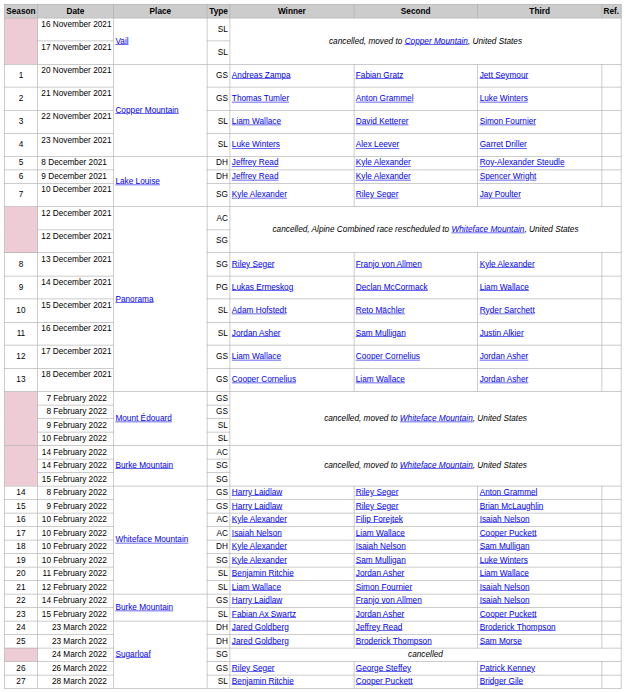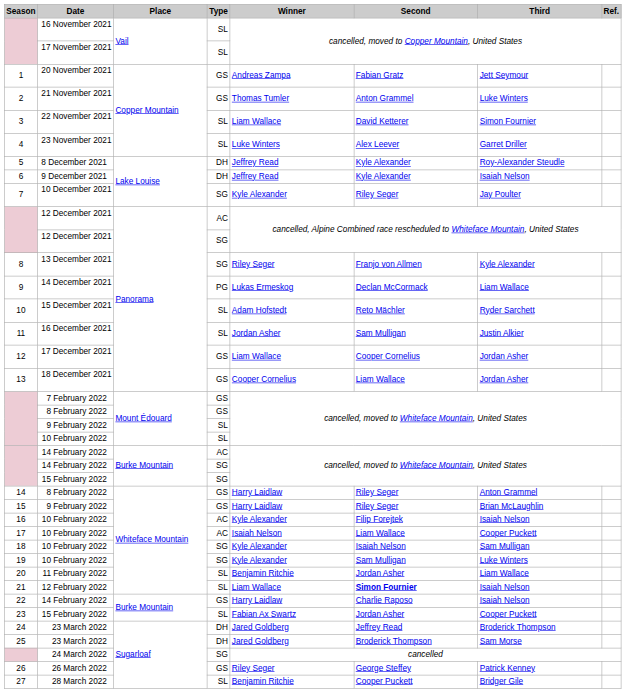 <table class="wikitable plainrowheaders" style="background:#fff; font-size:86%; line-height:16px; border:grey solid 1px; border-collapse:collapse;">
 <tr style="background:#ccc; text-align:center;">
 <th scope="col" style="background:#ccc; width=30 px;">Season</th>
 <th scope="col" style="background:#ccc; width:120px;">Date</th>
 <th scope="col" style="background:#ccc; width:150px;">Place</th>
 <th scope="col" style="background:#ccc; width:28px;">Type</th>
 <th scope="col" style="background:#ccc; width:200px;">Winner</th>
 <th scope="col" style="background:#ccc; width:200px;">Second</th>
 <th scope="col" style="background:#ccc; width:200px;">Third</th>
 <th scope="col" style="background:#ccc; width:10px;">Ref.</th>
 </tr>
 <tr>
 <td rowspan=2 bgcolor="EDCCD5"></td>
 <td align=right>16 November 2021  </td>
 <td rowspan=2> <a href='#'>Vail</a></td>
 <td align=right>SL</td>
 <td rowspan=2 colspan=4 align=center><em>cancelled, moved to <a href='#'>Copper Mountain</a>, United States</em></td>
 </tr>
 <tr>
 <td align=right>17 November 2021  </td>
 <td align=right>SL</td>
 </tr>
 <tr>
 <td align=center>1</td>
 <td align=right>20 November 2021  </td>
 <td rowspan=4> <a href='#'>Copper Mountain</a></td>
 <td align=right>GS</td>
 <td> <a href='#'>Andreas Zampa</a></td>
 <td> <a href='#'>Fabian Gratz</a></td>
 <td> <a href='#'>Jett Seymour</a></td>
 <td></td>
 </tr>
 <tr>
 <td align=center>2</td>
 <td align=right>21 November 2021  </td>
 <td align=right>GS</td>
 <td> <a href='#'>Thomas Tumler</a></td>
 <td> <a href='#'>Anton Grammel</a></td>
 <td> <a href='#'>Luke Winters</a></td>
 <td></td>
 </tr>
 <tr>
 <td align=center>3</td>
 <td align=right>22 November 2021  </td>
 <td align=right>SL</td>
 <td> <a href='#'>Liam Wallace</a></td>
 <td> <a href='#'>David Ketterer</a></td>
 <td> <a href='#'>Simon Fournier</a></td>
 <td></td>
 </tr>
 <tr>
 <td align=center>4</td>
 <td align=right>23 November 2021  </td>
 <td align=right>SL</td>
 <td> <a href='#'>Luke Winters</a></td>
 <td> <a href='#'>Alex Leever</a></td>
 <td> <a href='#'>Garret Driller</a></td>
 <td></td>
 </tr>
 <tr>
 <td align=center>5</td>
 <td align=right>8 December 2021  </td>
 <td rowspan=3> <a href='#'>Lake Louise</a></td>
 <td align=right>DH</td>
 <td> <a href='#'>Jeffrey Read</a></td>
 <td> <a href='#'>Kyle Alexander</a></td>
 <td> <a href='#'>Roy-Alexander Steudle</a></td>
 <td></td>
 </tr>
 <tr>
 <td align=center>6</td>
 <td align=right>9 December 2021  </td>
 <td align=right>DH</td>
 <td> <a href='#'>Jeffrey Read</a></td>
 <td> <a href='#'>Kyle Alexander</a></td>
-<td> <a href='#'>Spencer Wright</a></td>
+<td> <a href='#'>Isaiah Nelson</a></td>
 <td></td>
 </tr>
 <tr>
 <td align=center>7</td>
 <td align=right>10 December 2021  </td>
 <td align=right>SG</td>
 <td> <a href='#'>Kyle Alexander</a></td>
 <td> <a href='#'>Riley Seger</a></td>
 <td> <a href='#'>Jay Poulter</a></td>
 <td></td>
 </tr>
 <tr>
 <td rowspan=2 bgcolor="EDCCD5"></td>
 <td align=right>12 December 2021  </td>
 <td rowspan=8> <a href='#'>Panorama</a></td>
 <td align=right>AC</td>
 <td rowspan=2 colspan=4 align=center><em>cancelled, Alpine Combined race rescheduled to <a href='#'>Whiteface Mountain</a>, United States</em></td>
 </tr>
 <tr>
 <td align=right>12 December 2021  </td>
 <td align=right>SG</td>
 </tr>
 <tr>
 <td align=center>8</td>
 <td align=right>13 December 2021  </td>
 <td align=right>SG</td>
 <td> <a href='#'>Riley Seger</a></td>
 <td> <a href='#'>Franjo von Allmen</a></td>
 <td> <a href='#'>Kyle Alexander</a></td>
 <td></td>
 </tr>
 <tr>
 <td align=center>9</td>
 <td align=right>14 December 2021  </td>
 <td align=right>PG</td>
 <td> <a href='#'>Lukas Ermeskog</a></td>
 <td> <a href='#'>Declan McCormack</a></td>
 <td> <a href='#'>Liam Wallace</a></td>
 <td></td>
 </tr>
 <tr>
 <td align=center>10</td>
 <td align=right>15 December 2021  </td>
 <td align=right>SL</td>
 <td> <a href='#'>Adam Hofstedt</a></td>
 <td> <a href='#'>Reto Mächler</a></td>
 <td> <a href='#'>Ryder Sarchett</a></td>
 <td></td>
 </tr>
 <tr>
 <td align=center>11</td>
 <td align=right>16 December 2021  </td>
 <td align=right>SL</td>
 <td> <a href='#'>Jordan Asher</a></td>
 <td> <a href='#'>Sam Mulligan</a></td>
 <td> <a href='#'>Justin Alkier</a></td>
 <td></td>
 </tr>
 <tr>
 <td align=center>12</td>
 <td align=right>17 December 2021  </td>
 <td align=right>GS</td>
 <td> <a href='#'>Liam Wallace</a></td>
 <td> <a href='#'>Cooper Cornelius</a></td>
 <td> <a href='#'>Jordan Asher</a></td>
 <td></td>
 </tr>
 <tr>
 <td align=center>13</td>
 <td align=right>18 December 2021  </td>
 <td align=right>GS</td>
 <td> <a href='#'>Cooper Cornelius</a></td>
 <td> <a href='#'>Liam Wallace</a></td>
 <td> <a href='#'>Jordan Asher</a></td>
 <td></td>
 </tr>
 <tr>
 <td rowspan=4 bgcolor="EDCCD5"></td>
 <td align=right>7 February 2022  </td>
 <td rowspan=4> <a href='#'>Mount Édouard</a></td>
 <td align=right>GS</td>
 <td rowspan=4 colspan=4 align=center><em>cancelled, moved to <a href='#'>Whiteface Mountain</a>, United States</em></td>
 </tr>
 <tr>
 <td align=right>8 February 2022  </td>
 <td align=right>GS</td>
 </tr>
 <tr>
 <td align=right>9 February 2022  </td>
 <td align=right>SL</td>
 </tr>
 <tr>
 <td align=right>10 February 2022  </td>
 <td align=right>SL</td>
 </tr>
 <tr>
 <td rowspan=3 bgcolor="EDCCD5"></td>
 <td align=right>14 February 2022  </td>
 <td rowspan=3> <a href='#'>Burke Mountain</a></td>
 <td align=right>AC</td>
 <td rowspan=3 colspan=4 align=center><em>cancelled, moved to <a href='#'>Whiteface Mountain</a>, United States</em></td>
 </tr>
 <tr>
 <td align=right>14 February 2022  </td>
 <td align=right>SG</td>
 </tr>
 <tr>
 <td align=right>15 February 2022  </td>
 <td align=right>SG</td>
 </tr>
 <tr>
 <td align=center>14</td>
 <td align=right>8 February 2022  </td>
 <td rowspan=8> <a href='#'>Whiteface Mountain</a></td>
 <td align=right>GS</td>
 <td> <a href='#'>Harry Laidlaw</a></td>
 <td> <a href='#'>Riley Seger</a></td>
 <td> <a href='#'>Anton Grammel</a></td>
 <td></td>
 </tr>
 <tr>
 <td align=center>15</td>
 <td align=right>9 February 2022  </td>
 <td align=right>GS</td>
 <td> <a href='#'>Harry Laidlaw</a></td>
 <td> <a href='#'>Riley Seger</a></td>
 <td> <a href='#'>Brian McLaughlin</a></td>
 <td></td>
 </tr>
 <tr>
 <td align=center>16</td>
 <td align=right>10 February 2022  </td>
 <td align=right>AC</td>
 <td> <a href='#'>Kyle Alexander</a></td>
 <td> <a href='#'>Filip Forejtek</a></td>
 <td> <a href='#'>Isaiah Nelson</a></td>
 <td></td>
 </tr>
 <tr>
 <td align=center>17</td>
 <td align=right>10 February 2022  </td>
 <td align=right>AC</td>
 <td> <a href='#'>Isaiah Nelson</a></td>
 <td> <a href='#'>Liam Wallace</a></td>
 <td> <a href='#'>Cooper Puckett</a></td>
 <td></td>
 </tr>
 <tr>
 <td align=center>18</td>
 <td align=right>10 February 2022  </td>
-<td align=right>DH</td>
+<td align=right>SG</td>
 <td> <a href='#'>Kyle Alexander</a></td>
 <td> <a href='#'>Isaiah Nelson</a></td>
 <td> <a href='#'>Sam Mulligan</a></td>
 <td></td>
 </tr>
 <tr>
 <td align=center>19</td>
 <td align=right>10 February 2022  </td>
 <td align=right>SG</td>
 <td> <a href='#'>Kyle Alexander</a></td>
 <td> <a href='#'>Sam Mulligan</a></td>
 <td> <a href='#'>Luke Winters</a></td>
 <td></td>
 </tr>
 <tr>
 <td align=center>20</td>
 <td align=right>11 February 2022  </td>
 <td align=right>SL</td>
 <td> <a href='#'>Benjamin Ritchie</a></td>
 <td> <a href='#'>Jordan Asher</a></td>
 <td> <a href='#'>Liam Wallace</a></td>
 <td></td>
 </tr>
 <tr>
 <td align=center>21</td>
 <td align=right>12 February 2022  </td>
 <td align=right>SL</td>
 <td> <a href='#'>Liam Wallace</a></td>
-<td> <a href='#'>Simon Fournier</a></td>
+<td><strong> <a href='#'>Simon Fournier</a></strong></td>
 <td> <a href='#'>Isaiah Nelson</a></td>
 <td></td>
 </tr>
 <tr>
 <td align=center>22</td>
 <td align=right>14 February 2022  </td>
 <td rowspan=2> <a href='#'>Burke Mountain</a></td>
 <td align=right>GS</td>
 <td> <a href='#'>Harry Laidlaw</a></td>
-<td> <a href='#'>Franjo von Allmen</a></td>
+<td> <a href='#'>Charlie Raposo</a></td>
 <td> <a href='#'>Isaiah Nelson</a></td>
 <td></td>
 </tr>
 <tr>
 <td align=center>23</td>
 <td align=right>15 February 2022  </td>
 <td align=right>SL</td>
 <td> <a href='#'>Fabian Ax Swartz</a></td>
 <td> <a href='#'>Jordan Asher</a></td>
 <td> <a href='#'>Cooper Puckett</a></td>
 <td></td>
 </tr>
 <tr>
 <td align=center>24</td>
 <td align=right>23 March 2022  </td>
 <td rowspan=8> <a href='#'>Sugarloaf</a></td>
 <td align=right>DH</td>
 <td> <a href='#'>Jared Goldberg</a></td>
 <td> <a href='#'>Jeffrey Read</a></td>
 <td> <a href='#'>Broderick Thompson</a></td>
 <td></td>
 </tr>
 <tr>
 <td align=center>25</td>
 <td align=right>23 March 2022  </td>
 <td align=right>DH</td>
 <td> <a href='#'>Jared Goldberg</a></td>
 <td> <a href='#'>Broderick Thompson</a></td>
 <td> <a href='#'>Sam Morse</a></td>
 <td></td>
 </tr>
 <tr>
 <td bgcolor="EDCCD5"></td>
 <td align=right>24 March 2022  </td>
 <td align=right>SG</td>
 <td rowspan=1 colspan=4 align=center><em>cancelled</em></td>
 </tr>
 <tr>
 <td align=center>26</td>
 <td align=right>26 March 2022  </td>
 <td align=right>GS</td>
 <td> <a href='#'>Riley Seger</a></td>
 <td> <a href='#'>George Steffey</a></td>
 <td> <a href='#'>Patrick Kenney</a></td>
 <td></td>
 </tr>
 <tr>
 <td align=center>27</td>
 <td align=right>28 March 2022  </td>
 <td align=right>SL</td>
 <td> <a href='#'>Benjamin Ritchie</a></td>
 <td> <a href='#'>Cooper Puckett</a></td>
 <td> <a href='#'>Bridger Gile</a></td>
 <td></td>
 </tr>
 </table>
